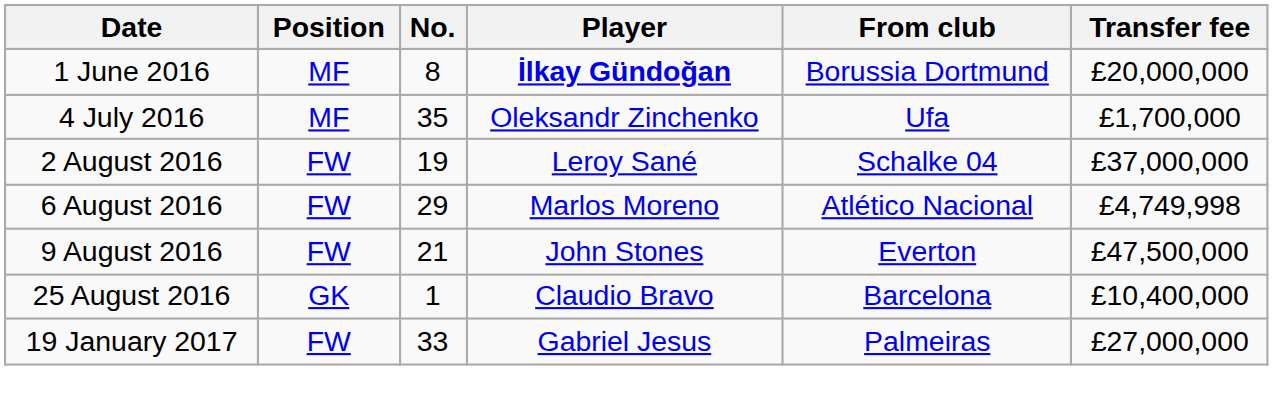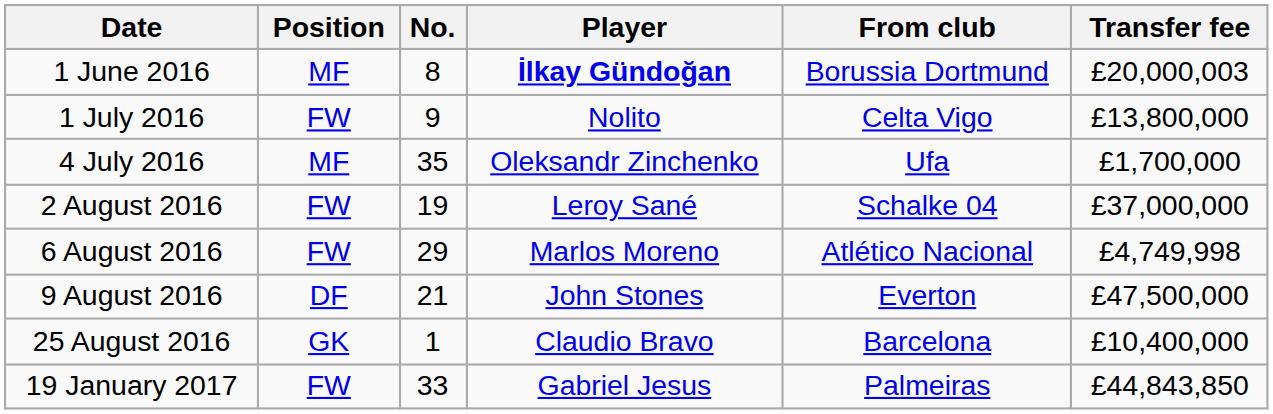 <table class="wikitable sortable" style="width:97%; text-align:center; font-size:85%; text-align:centre;">
 <tr>
 <th>Date</th>
 <th>Position</th>
 <th>No.</th>
 <th>Player</th>
 <th>From club</th>
 <th>Transfer fee</th>
 </tr>
 <tr>
 <td>1 June 2016</td>
 <td><a href='#'>MF</a></td>
 <td>8</td>
 <td><strong> <a href='#'>İlkay Gündoğan</a></strong></td>
 <td> <a href='#'>Borussia Dortmund</a></td>
-<td>£20,000,000</td>
+<td>£20,000,003</td>
+</tr>
+<tr>
+<td>1 July 2016</td>
+<td><a href='#'>FW</a></td>
+<td>9</td>
+<td> <a href='#'>Nolito</a></td>
+<td> <a href='#'>Celta Vigo</a></td>
+<td>£13,800,000</td>
 </tr>
 <tr>
 <td>4 July 2016</td>
 <td><a href='#'>MF</a></td>
 <td>35</td>
 <td> <a href='#'>Oleksandr Zinchenko</a></td>
 <td> <a href='#'>Ufa</a></td>
 <td>£1,700,000</td>
 </tr>
 <tr>
 <td>2 August 2016</td>
 <td><a href='#'>FW</a></td>
 <td>19</td>
 <td> <a href='#'>Leroy Sané</a></td>
 <td> <a href='#'>Schalke 04</a></td>
 <td>£37,000,000</td>
 </tr>
 <tr>
 <td>6 August 2016</td>
 <td><a href='#'>FW</a></td>
 <td>29</td>
 <td> <a href='#'>Marlos Moreno</a></td>
 <td> <a href='#'>Atlético Nacional</a></td>
 <td>£4,749,998</td>
 </tr>
 <tr>
 <td>9 August 2016</td>
-<td><a href='#'>FW</a></td>
+<td><a href='#'>DF</a></td>
 <td>21</td>
 <td> <a href='#'>John Stones</a></td>
 <td> <a href='#'>Everton</a></td>
 <td>£47,500,000</td>
 </tr>
 <tr>
 <td>25 August 2016</td>
 <td><a href='#'>GK</a></td>
 <td>1</td>
 <td> <a href='#'>Claudio Bravo</a></td>
 <td> <a href='#'>Barcelona</a></td>
 <td>£10,400,000</td>
 </tr>
 <tr>
 <td>19 January 2017</td>
 <td><a href='#'>FW</a></td>
 <td>33</td>
 <td> <a href='#'>Gabriel Jesus</a></td>
 <td> <a href='#'>Palmeiras</a></td>
-<td>£27,000,000</td>
+<td>£44,843,850</td>
 </tr>
 </table>
